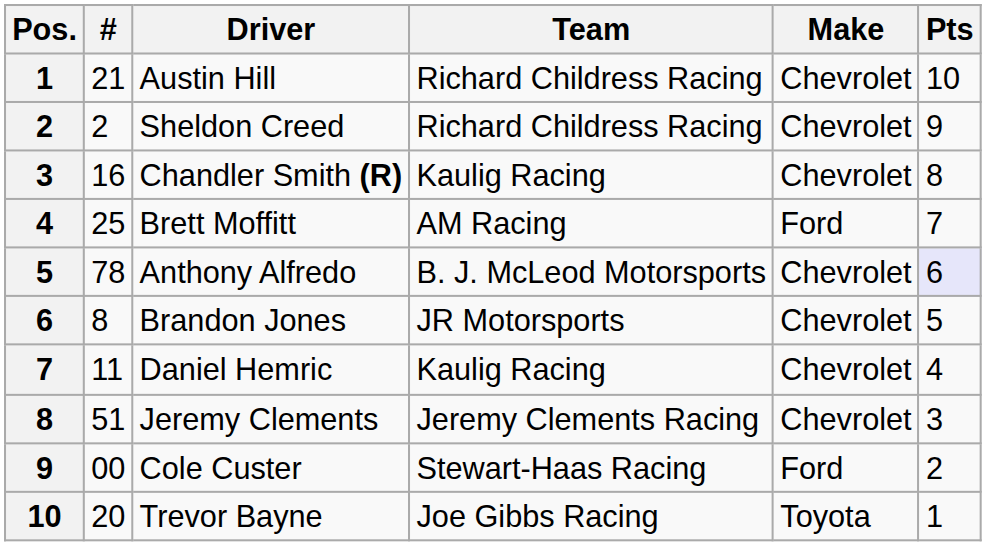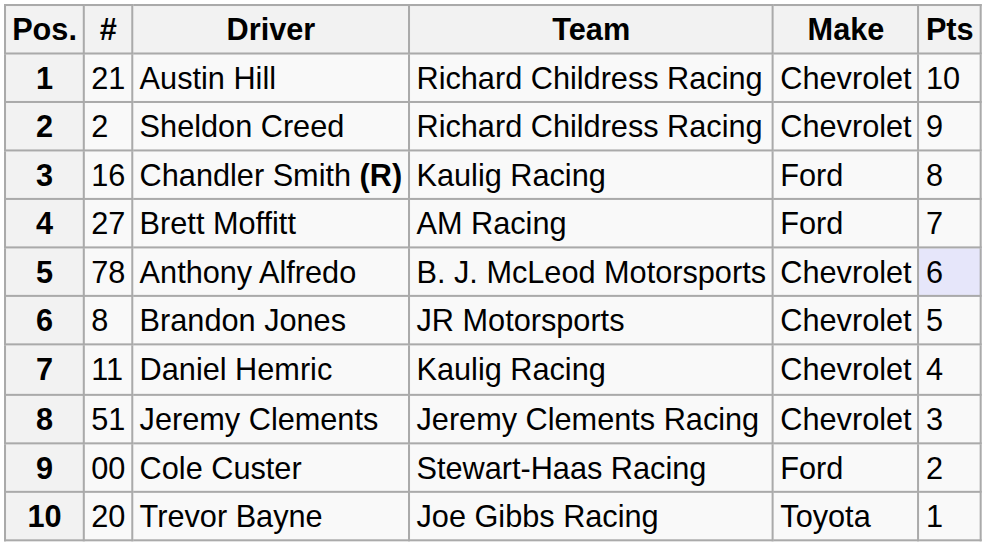 <table class="wikitable" style="font-size:95%">
 <tr>
 <th>Pos.</th>
 <th>#</th>
 <th>Driver</th>
 <th>Team</th>
 <th>Make</th>
 <th>Pts</th>
 </tr>
 <tr>
 <th>1</th>
 <td>21</td>
 <td>Austin Hill</td>
 <td>Richard Childress Racing</td>
 <td>Chevrolet</td>
 <td>10</td>
 </tr>
 <tr>
 <th>2</th>
 <td>2</td>
 <td>Sheldon Creed</td>
 <td>Richard Childress Racing</td>
 <td>Chevrolet</td>
 <td>9</td>
 </tr>
 <tr>
 <th>3</th>
 <td>16</td>
 <td>Chandler Smith <strong>(R)</strong></td>
 <td>Kaulig Racing</td>
-<td>Chevrolet</td>
+<td>Ford</td>
 <td>8</td>
 </tr>
 <tr>
 <th>4</th>
-<td>25</td>
+<td>27</td>
 <td>Brett Moffitt</td>
 <td>AM Racing</td>
 <td>Ford</td>
 <td>7</td>
 </tr>
 <tr>
 <th>5</th>
 <td>78</td>
 <td>Anthony Alfredo</td>
 <td>B. J. McLeod Motorsports</td>
 <td>Chevrolet</td>
 <td style="background: lavender;">6</td>
 </tr>
 <tr>
 <th>6</th>
 <td>8</td>
 <td>Brandon Jones</td>
 <td>JR Motorsports</td>
 <td>Chevrolet</td>
 <td>5</td>
 </tr>
 <tr>
 <th>7</th>
 <td>11</td>
 <td>Daniel Hemric</td>
 <td>Kaulig Racing</td>
 <td>Chevrolet</td>
 <td>4</td>
 </tr>
 <tr>
 <th>8</th>
 <td>51</td>
 <td>Jeremy Clements</td>
 <td>Jeremy Clements Racing</td>
 <td>Chevrolet</td>
 <td>3</td>
 </tr>
 <tr>
 <th>9</th>
 <td>00</td>
 <td>Cole Custer</td>
 <td>Stewart-Haas Racing</td>
 <td>Ford</td>
 <td>2</td>
 </tr>
 <tr>
 <th>10</th>
 <td>20</td>
 <td>Trevor Bayne</td>
 <td>Joe Gibbs Racing</td>
 <td>Toyota</td>
 <td>1</td>
 </tr>
 </table>
